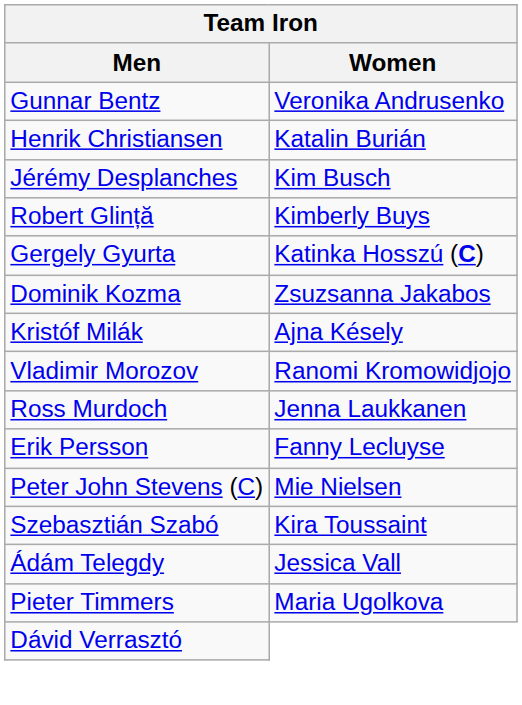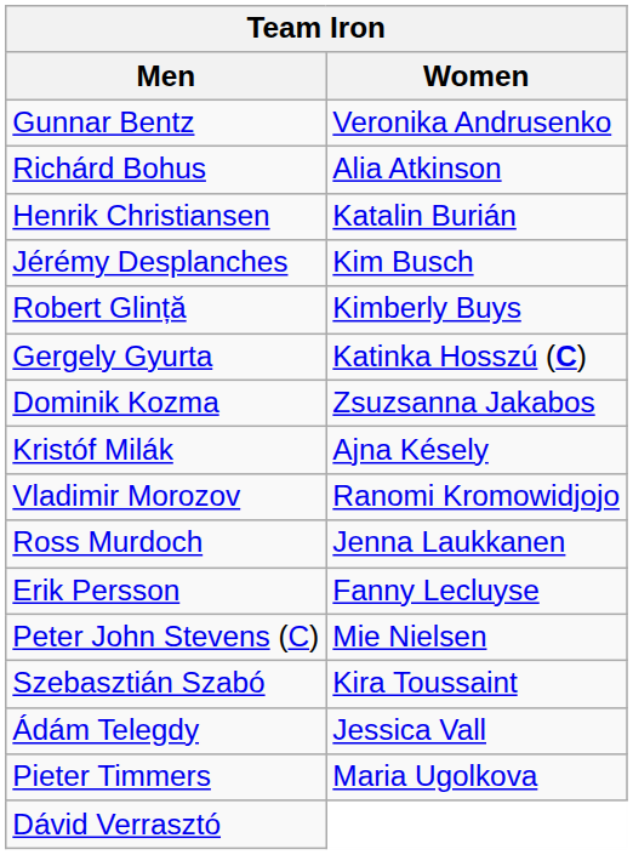 <table class="wikitable">
 <tr>
 <th colspan="2"> Team Iron</th>
 </tr>
 <tr>
 <th>Men</th>
 <th>Women</th>
 </tr>
 <tr>
 <td> <a href='#'>Gunnar Bentz</a></td>
 <td> <a href='#'>Veronika Andrusenko</a></td>
+</tr>
+<tr>
+<td> <a href='#'>Richárd Bohus</a></td>
+<td> <a href='#'>Alia Atkinson</a></td>
 </tr>
 <tr>
 <td> <a href='#'>Henrik Christiansen</a></td>
 <td> <a href='#'>Katalin Burián</a></td>
 </tr>
 <tr>
 <td> <a href='#'>Jérémy Desplanches</a></td>
 <td> <a href='#'>Kim Busch</a></td>
 </tr>
 <tr>
 <td> <a href='#'>Robert Glință</a></td>
 <td> <a href='#'>Kimberly Buys</a></td>
 </tr>
 <tr>
 <td> <a href='#'>Gergely Gyurta</a></td>
 <td> <a href='#'>Katinka Hosszú</a> (<strong><a href='#'>C</a></strong>)</td>
 </tr>
 <tr>
 <td> <a href='#'>Dominik Kozma</a></td>
 <td> <a href='#'>Zsuzsanna Jakabos</a></td>
 </tr>
 <tr>
 <td> <a href='#'>Kristóf Milák</a></td>
 <td> <a href='#'>Ajna Késely</a></td>
 </tr>
 <tr>
 <td> <a href='#'>Vladimir Morozov</a></td>
 <td> <a href='#'>Ranomi Kromowidjojo</a></td>
 </tr>
 <tr>
 <td> <a href='#'>Ross Murdoch</a></td>
 <td> <a href='#'>Jenna Laukkanen</a></td>
 </tr>
 <tr>
 <td> <a href='#'>Erik Persson</a></td>
 <td> <a href='#'>Fanny Lecluyse</a></td>
 </tr>
 <tr>
 <td> <a href='#'>Peter John Stevens</a> (<a href='#'>C</a>)</td>
 <td> <a href='#'>Mie Nielsen</a></td>
 </tr>
 <tr>
 <td> <a href='#'>Szebasztián Szabó</a></td>
 <td> <a href='#'>Kira Toussaint</a></td>
 </tr>
 <tr>
 <td> <a href='#'>Ádám Telegdy</a></td>
 <td> <a href='#'>Jessica Vall</a></td>
 </tr>
 <tr>
 <td> <a href='#'>Pieter Timmers</a></td>
 <td> <a href='#'>Maria Ugolkova</a></td>
 </tr>
 <tr>
 <td> <a href='#'>Dávid Verrasztó</a></td>
 <td bgcolor="#FFFFFF" style="border-bottom:solid 1px #FFFFFF; border-right: solid 1px #FFFFFF"></td>
 </tr>
 </table>
